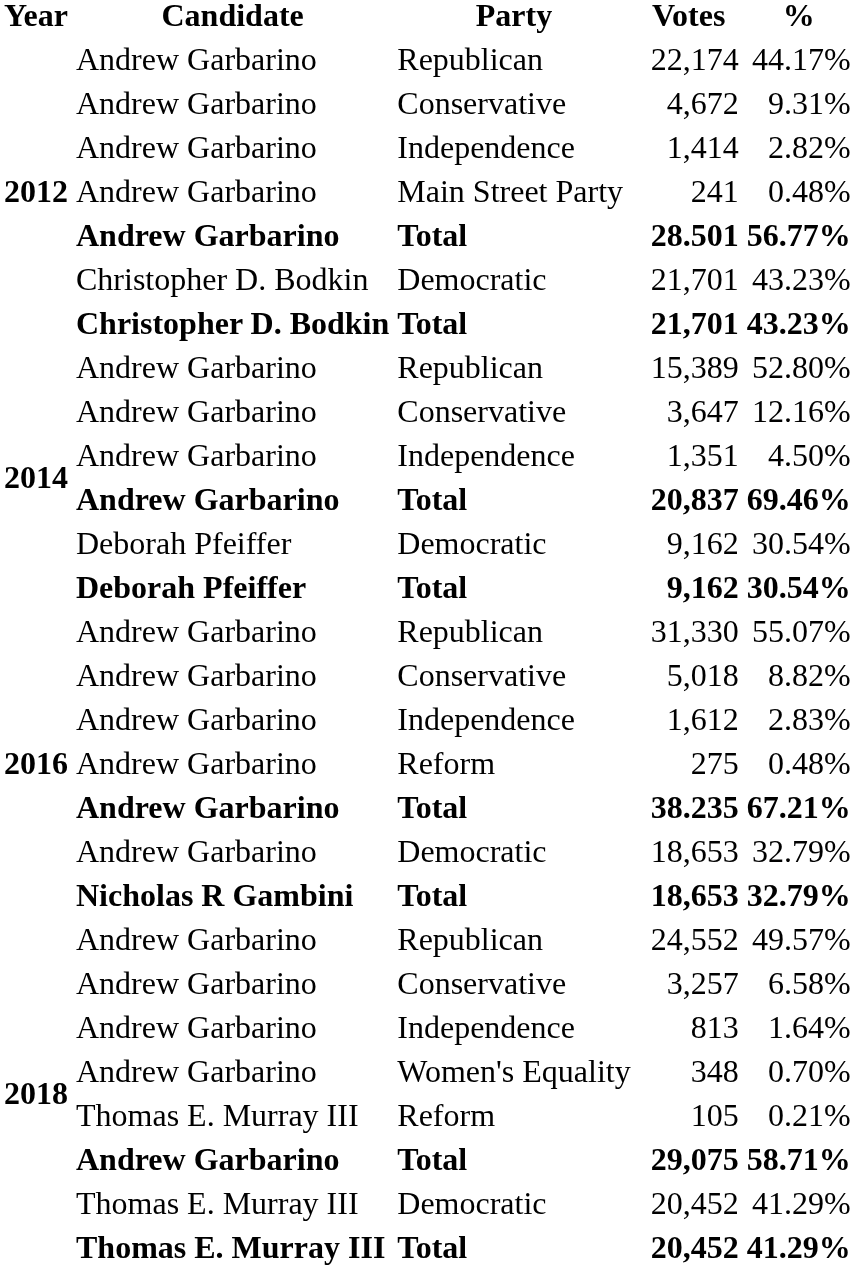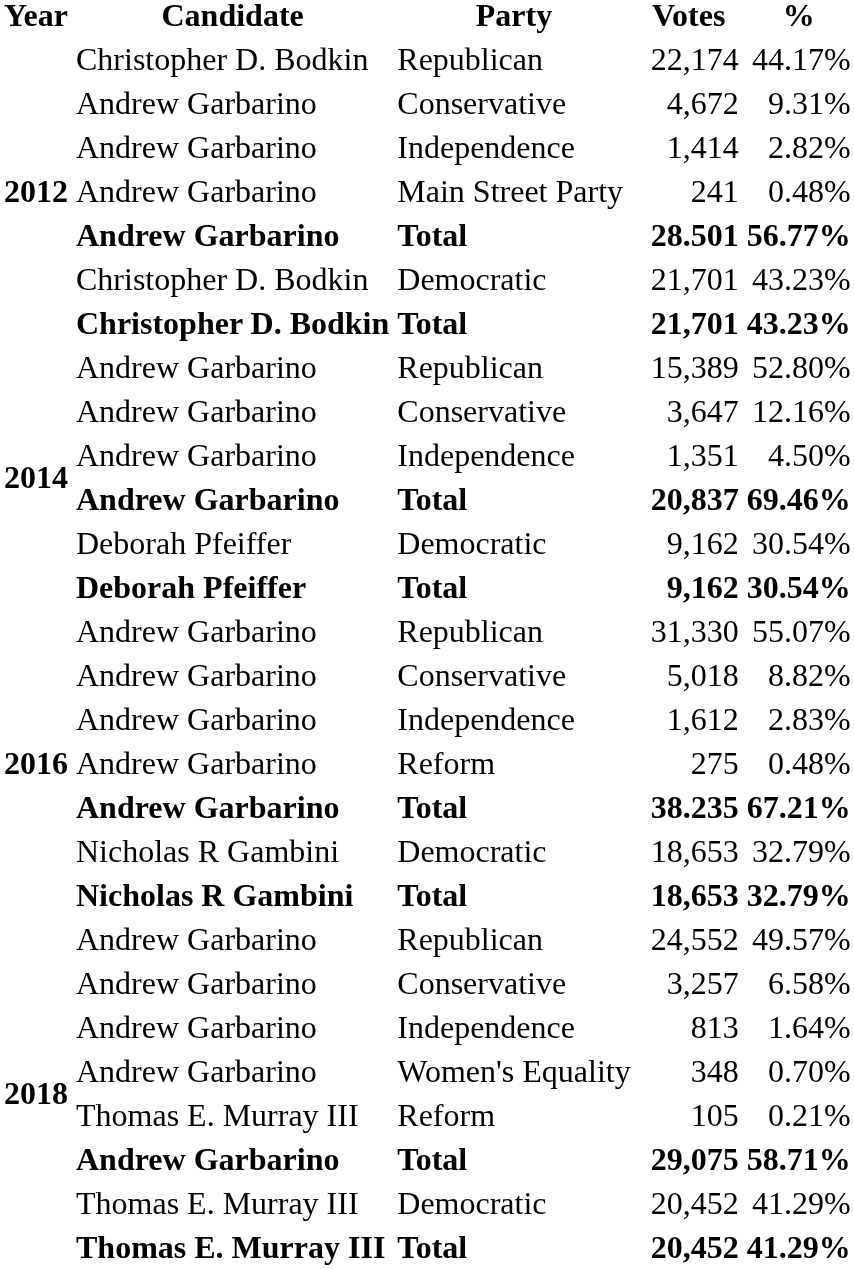 <table>
 <tr>
 <th>Year</th>
 <th>Candidate</th>
 <th>Party</th>
 <th style="width: 50px">Votes</th>
 <th style="width: 40px">%</th>
 </tr>
 <tr>
 <th rowspan="7">2012</th>
-<td>Andrew Garbarino</td>
+<td>Christopher D. Bodkin</td>
 <td>Republican</td>
 <td style="text-align:right">22,174</td>
 <td style="text-align:right">44.17%</td>
 </tr>
 <tr>
 <td>Andrew Garbarino</td>
 <td>Conservative</td>
 <td style="text-align:right">4,672</td>
 <td style="text-align:right">9.31%</td>
 </tr>
 <tr>
 <td>Andrew Garbarino</td>
 <td>Independence</td>
 <td style="text-align:right">1,414</td>
 <td style="text-align:right">2.82%</td>
 </tr>
 <tr>
 <td>Andrew Garbarino</td>
 <td>Main Street Party</td>
 <td style="text-align:right">241</td>
 <td style="text-align:right">0.48%</td>
 </tr>
 <tr>
 <td><strong>Andrew Garbarino</strong></td>
 <td><strong>Total</strong></td>
 <td style="text-align:right"><strong>28.501</strong></td>
 <td style="text-align:right"><strong>56.77%</strong></td>
 </tr>
 <tr>
 <td>Christopher D. Bodkin</td>
 <td>Democratic</td>
 <td style="text-align:right">21,701</td>
 <td style="text-align:right">43.23%</td>
 </tr>
 <tr>
 <td><strong>Christopher D. Bodkin</strong></td>
 <td><strong>Total</strong></td>
 <td style="text-align:right"><strong>21,701</strong></td>
 <td style="text-align:right"><strong>43.23%</strong></td>
 </tr>
 <tr>
 <th rowspan="6">2014</th>
 <td>Andrew Garbarino</td>
 <td>Republican</td>
 <td style="text-align:right">15,389</td>
 <td style="text-align:right">52.80%</td>
 </tr>
 <tr>
 <td>Andrew Garbarino</td>
 <td>Conservative</td>
 <td style="text-align:right">3,647</td>
 <td style="text-align:right">12.16%</td>
 </tr>
 <tr>
 <td>Andrew Garbarino</td>
 <td>Independence</td>
 <td style="text-align:right">1,351</td>
 <td style="text-align:right">4.50%</td>
 </tr>
 <tr>
 <td><strong>Andrew Garbarino</strong></td>
 <td><strong>Total</strong></td>
 <td style="text-align:right"><strong>20,837</strong></td>
 <td style="text-align:right"><strong>69.46%</strong></td>
 </tr>
 <tr>
 <td>Deborah Pfeiffer</td>
 <td>Democratic</td>
 <td style="text-align:right">9,162</td>
 <td style="text-align:right">30.54%</td>
 </tr>
 <tr>
 <td><strong>Deborah Pfeiffer</strong></td>
 <td><strong>Total</strong></td>
 <td style="text-align:right"><strong>9,162</strong></td>
 <td style="text-align:right"><strong>30.54%</strong></td>
 </tr>
 <tr>
 <th rowspan="7">2016</th>
 <td>Andrew Garbarino</td>
 <td>Republican</td>
 <td style="text-align:right">31,330</td>
 <td style="text-align:right">55.07%</td>
 </tr>
 <tr>
 <td>Andrew Garbarino</td>
 <td>Conservative</td>
 <td style="text-align:right">5,018</td>
 <td style="text-align:right">8.82%</td>
 </tr>
 <tr>
 <td>Andrew Garbarino</td>
 <td>Independence</td>
 <td style="text-align:right">1,612</td>
 <td style="text-align:right">2.83%</td>
 </tr>
 <tr>
 <td>Andrew Garbarino</td>
 <td>Reform</td>
 <td style="text-align:right">275</td>
 <td style="text-align:right">0.48%</td>
 </tr>
 <tr>
 <td><strong>Andrew Garbarino</strong></td>
 <td><strong>Total</strong></td>
 <td style="text-align:right"><strong>38.235</strong></td>
 <td style="text-align:right"><strong>67.21%</strong></td>
 </tr>
 <tr>
-<td>Andrew Garbarino</td>
+<td>Nicholas R Gambini</td>
 <td>Democratic</td>
 <td style="text-align:right">18,653</td>
 <td style="text-align:right">32.79%</td>
 </tr>
 <tr>
 <td><strong>Nicholas R Gambini</strong></td>
 <td><strong>Total</strong></td>
 <td style="text-align:right"><strong>18,653</strong></td>
 <td style="text-align:right"><strong>32.79%</strong></td>
 </tr>
 <tr>
 <th rowspan="8"><strong>2018</strong></th>
 <td>Andrew Garbarino</td>
 <td>Republican</td>
 <td style="text-align:right">24,552</td>
 <td style="text-align:right">49.57%</td>
 </tr>
 <tr>
 <td>Andrew Garbarino</td>
 <td>Conservative</td>
 <td style="text-align:right">3,257</td>
 <td style="text-align:right">6.58%</td>
 </tr>
 <tr>
 <td>Andrew Garbarino</td>
 <td>Independence</td>
 <td style="text-align:right">813</td>
 <td style="text-align:right">1.64%</td>
 </tr>
 <tr>
 <td>Andrew Garbarino</td>
 <td>Women's Equality</td>
 <td style="text-align:right">348</td>
 <td style="text-align:right">0.70%</td>
 </tr>
 <tr>
 <td>Thomas E. Murray III</td>
 <td>Reform</td>
 <td style="text-align:right">105</td>
 <td style="text-align:right">0.21%</td>
 </tr>
 <tr>
 <td><strong>Andrew Garbarino</strong></td>
 <td><strong>Total</strong></td>
 <td style="text-align:right"><strong>29,075</strong></td>
 <td style="text-align:right"><strong>58.71%</strong></td>
 </tr>
 <tr>
 <td>Thomas E. Murray III</td>
 <td>Democratic</td>
 <td style="text-align:right">20,452</td>
 <td style="text-align:right">41.29%</td>
 </tr>
 <tr>
 <td><strong>Thomas E. Murray III</strong></td>
 <td><strong>Total</strong></td>
 <td style="text-align:right"><strong>20,452</strong></td>
 <td style="text-align:right"><strong>41.29%</strong></td>
 </tr>
 </table>
